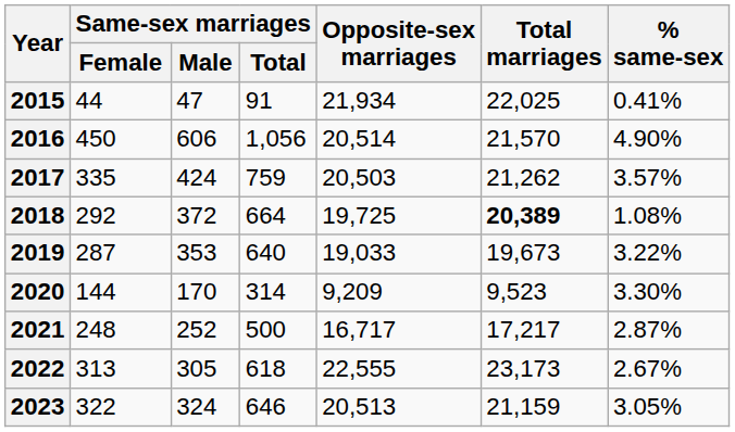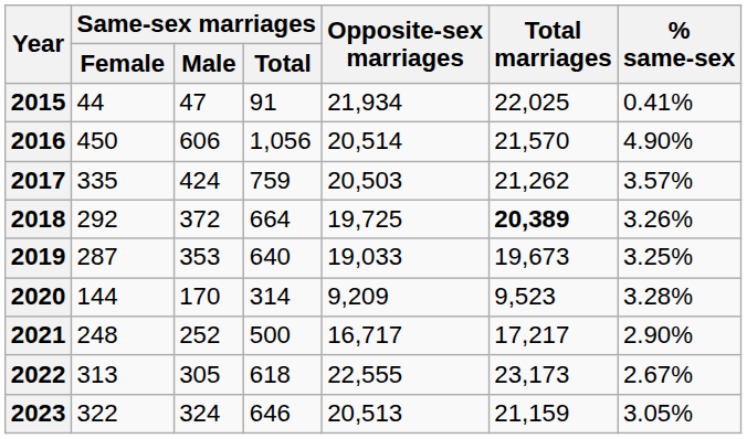 <table class="wikitable">
 <tr>
 <th rowspan=2>Year</th>
 <th colspan=3>Same-sex marriages</th>
 <th rowspan=2>Opposite-sex<br> marriages</th>
 <th rowspan=2>Total<br> marriages</th>
 <th rowspan=2>%<br> same-sex</th>
 </tr>
 <tr>
 <th>Female</th>
 <th>Male</th>
 <th>Total</th>
 </tr>
 <tr>
 <th>2015</th>
 <td>44</td>
 <td>47</td>
 <td>91</td>
 <td>21,934</td>
 <td>22,025</td>
 <td>0.41%</td>
 </tr>
 <tr>
 <th>2016</th>
 <td>450</td>
 <td>606</td>
 <td>1,056</td>
 <td>20,514</td>
 <td>21,570</td>
 <td>4.90%</td>
 </tr>
 <tr>
 <th>2017</th>
 <td>335</td>
 <td>424</td>
 <td>759</td>
 <td>20,503</td>
 <td>21,262</td>
 <td>3.57%</td>
 </tr>
 <tr>
 <th>2018</th>
 <td>292</td>
 <td>372</td>
 <td>664</td>
 <td>19,725</td>
 <td><strong>20,389</strong></td>
-<td>1.08%</td>
+<td>3.26%</td>
 </tr>
 <tr>
 <th>2019</th>
 <td>287</td>
 <td>353</td>
 <td>640</td>
 <td>19,033</td>
 <td>19,673</td>
-<td>3.22%</td>
+<td>3.25%</td>
 </tr>
 <tr>
 <th>2020</th>
 <td>144</td>
 <td>170</td>
 <td>314</td>
 <td>9,209</td>
 <td>9,523</td>
-<td>3.30%</td>
+<td>3.28%</td>
 </tr>
 <tr>
 <th>2021</th>
 <td>248</td>
 <td>252</td>
 <td>500</td>
 <td>16,717</td>
 <td>17,217</td>
-<td>2.87%</td>
+<td>2.90%</td>
 </tr>
 <tr>
 <th>2022</th>
 <td>313</td>
 <td>305</td>
 <td>618</td>
 <td>22,555</td>
 <td>23,173</td>
 <td>2.67%</td>
 </tr>
 <tr>
 <th>2023</th>
 <td>322</td>
 <td>324</td>
 <td>646</td>
 <td>20,513</td>
 <td>21,159</td>
 <td>3.05%</td>
 </tr>
 </table>
